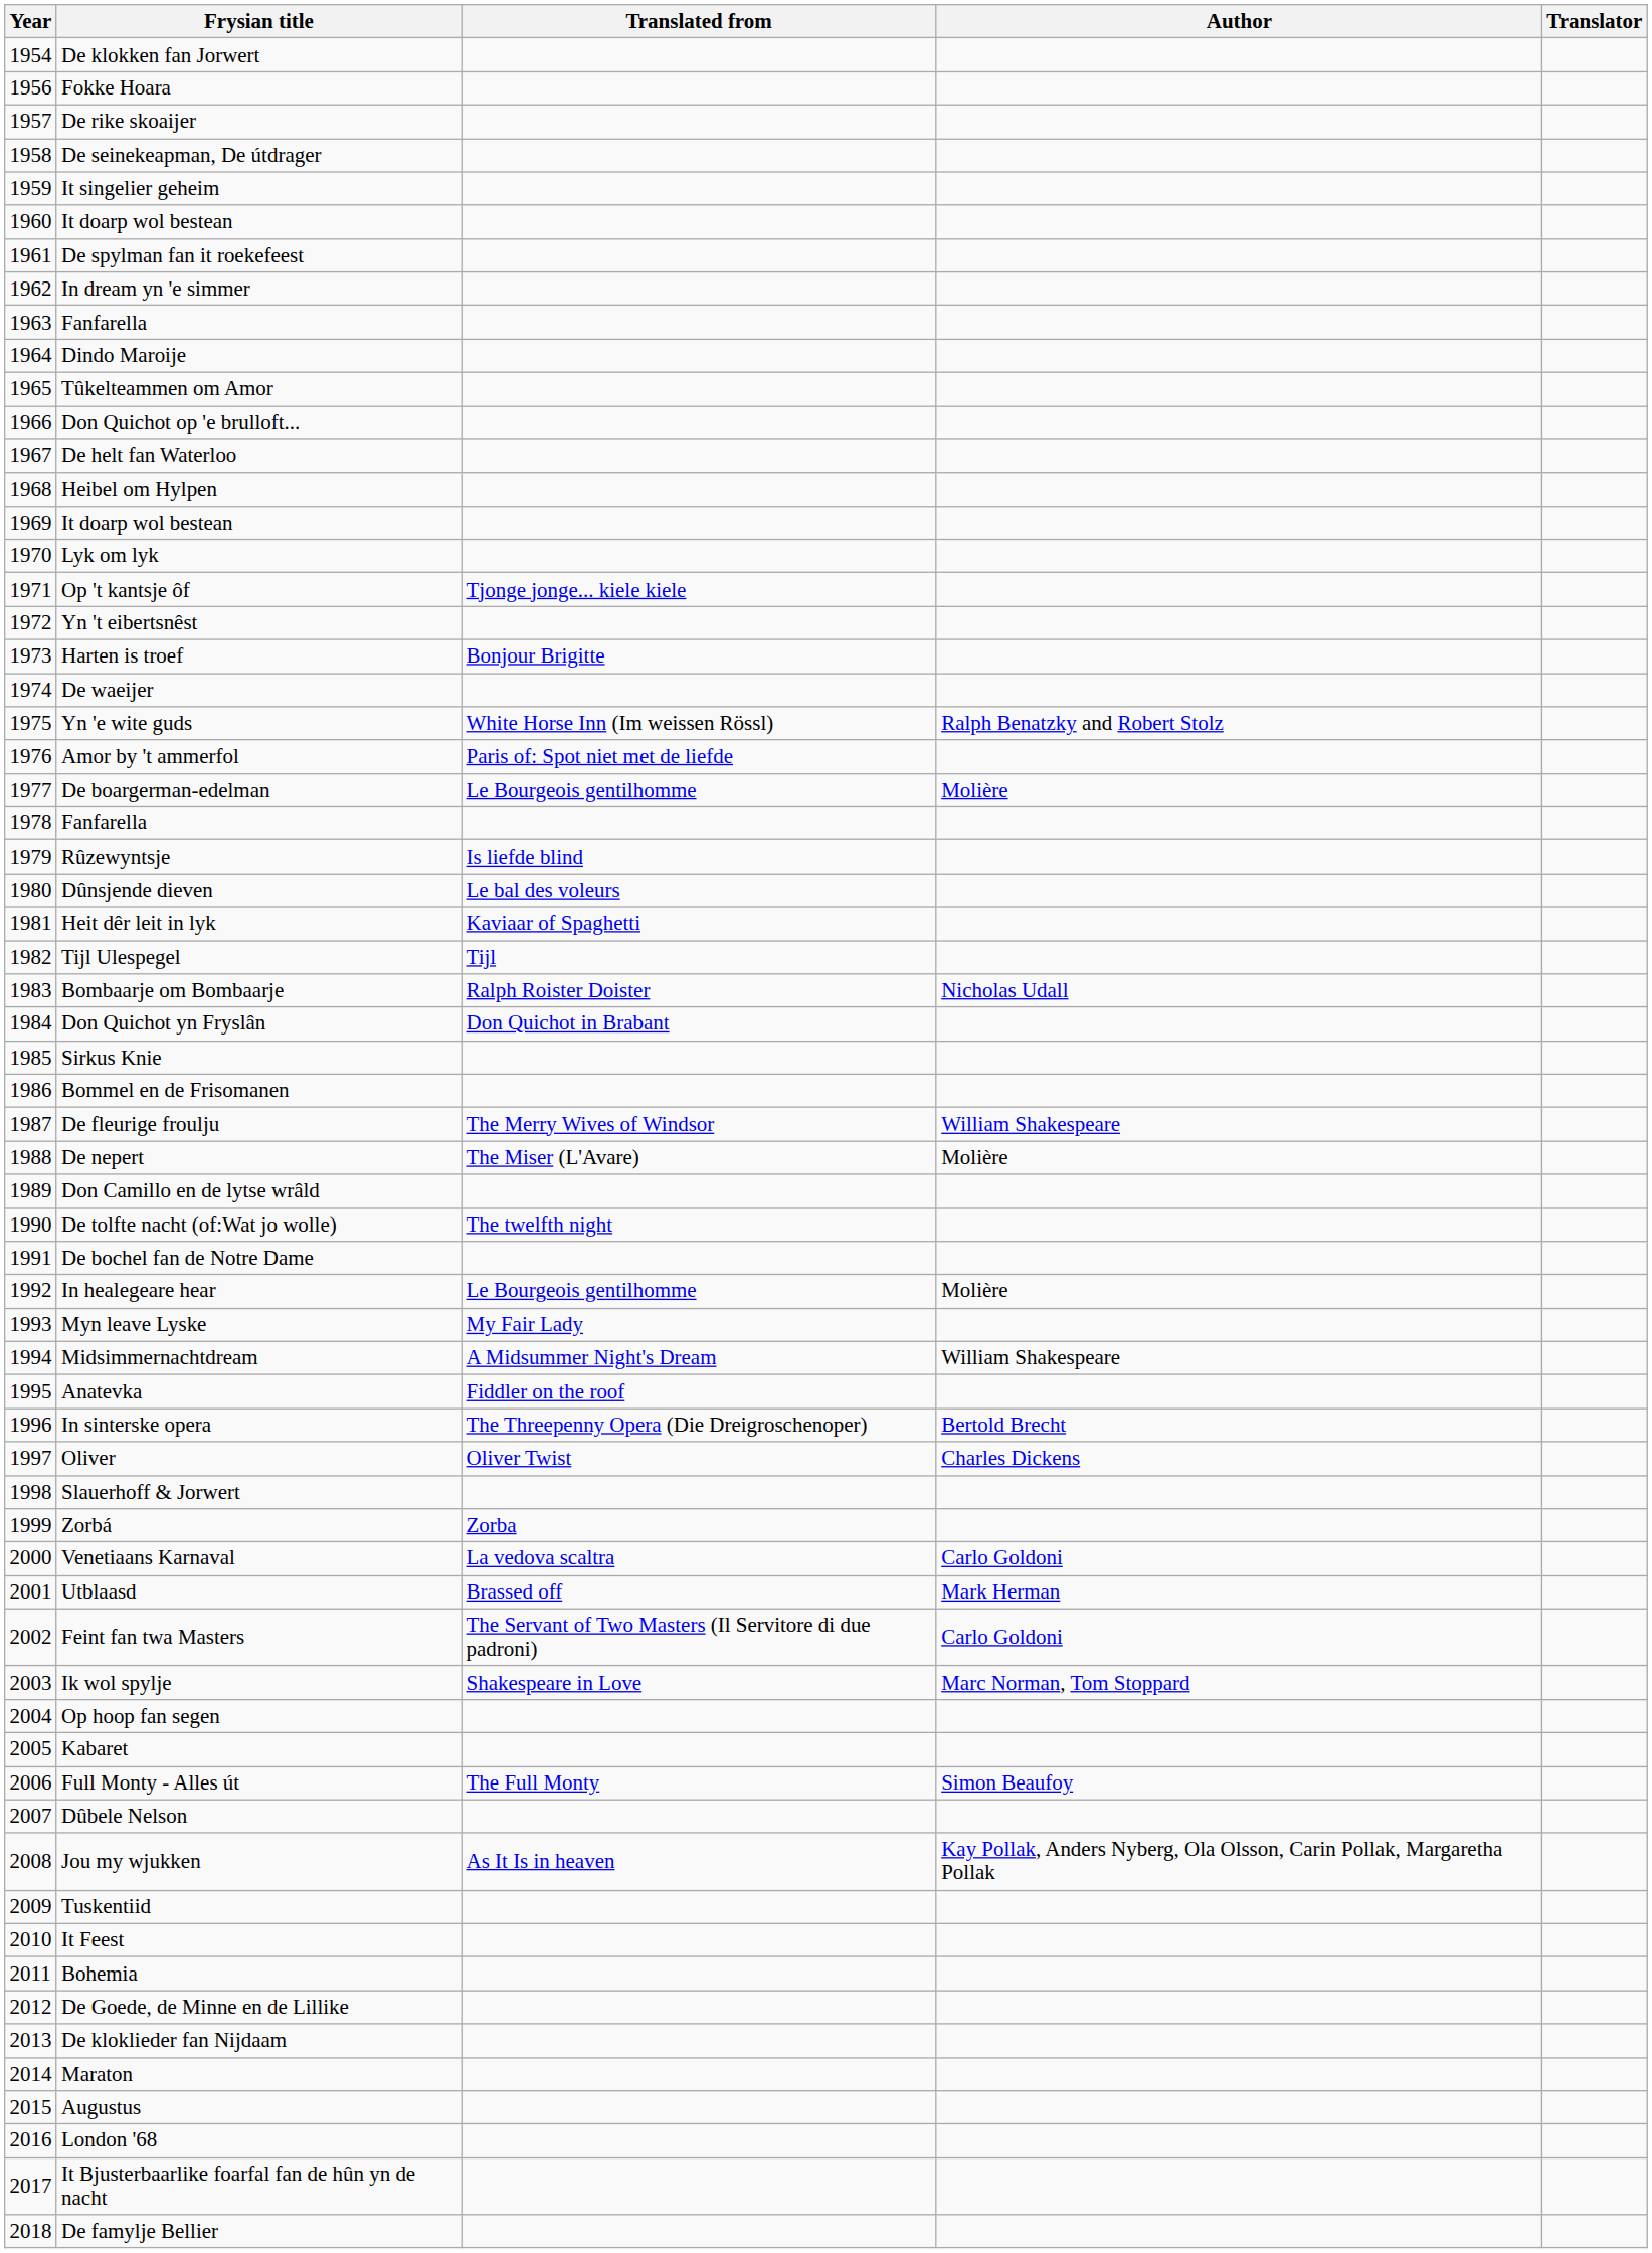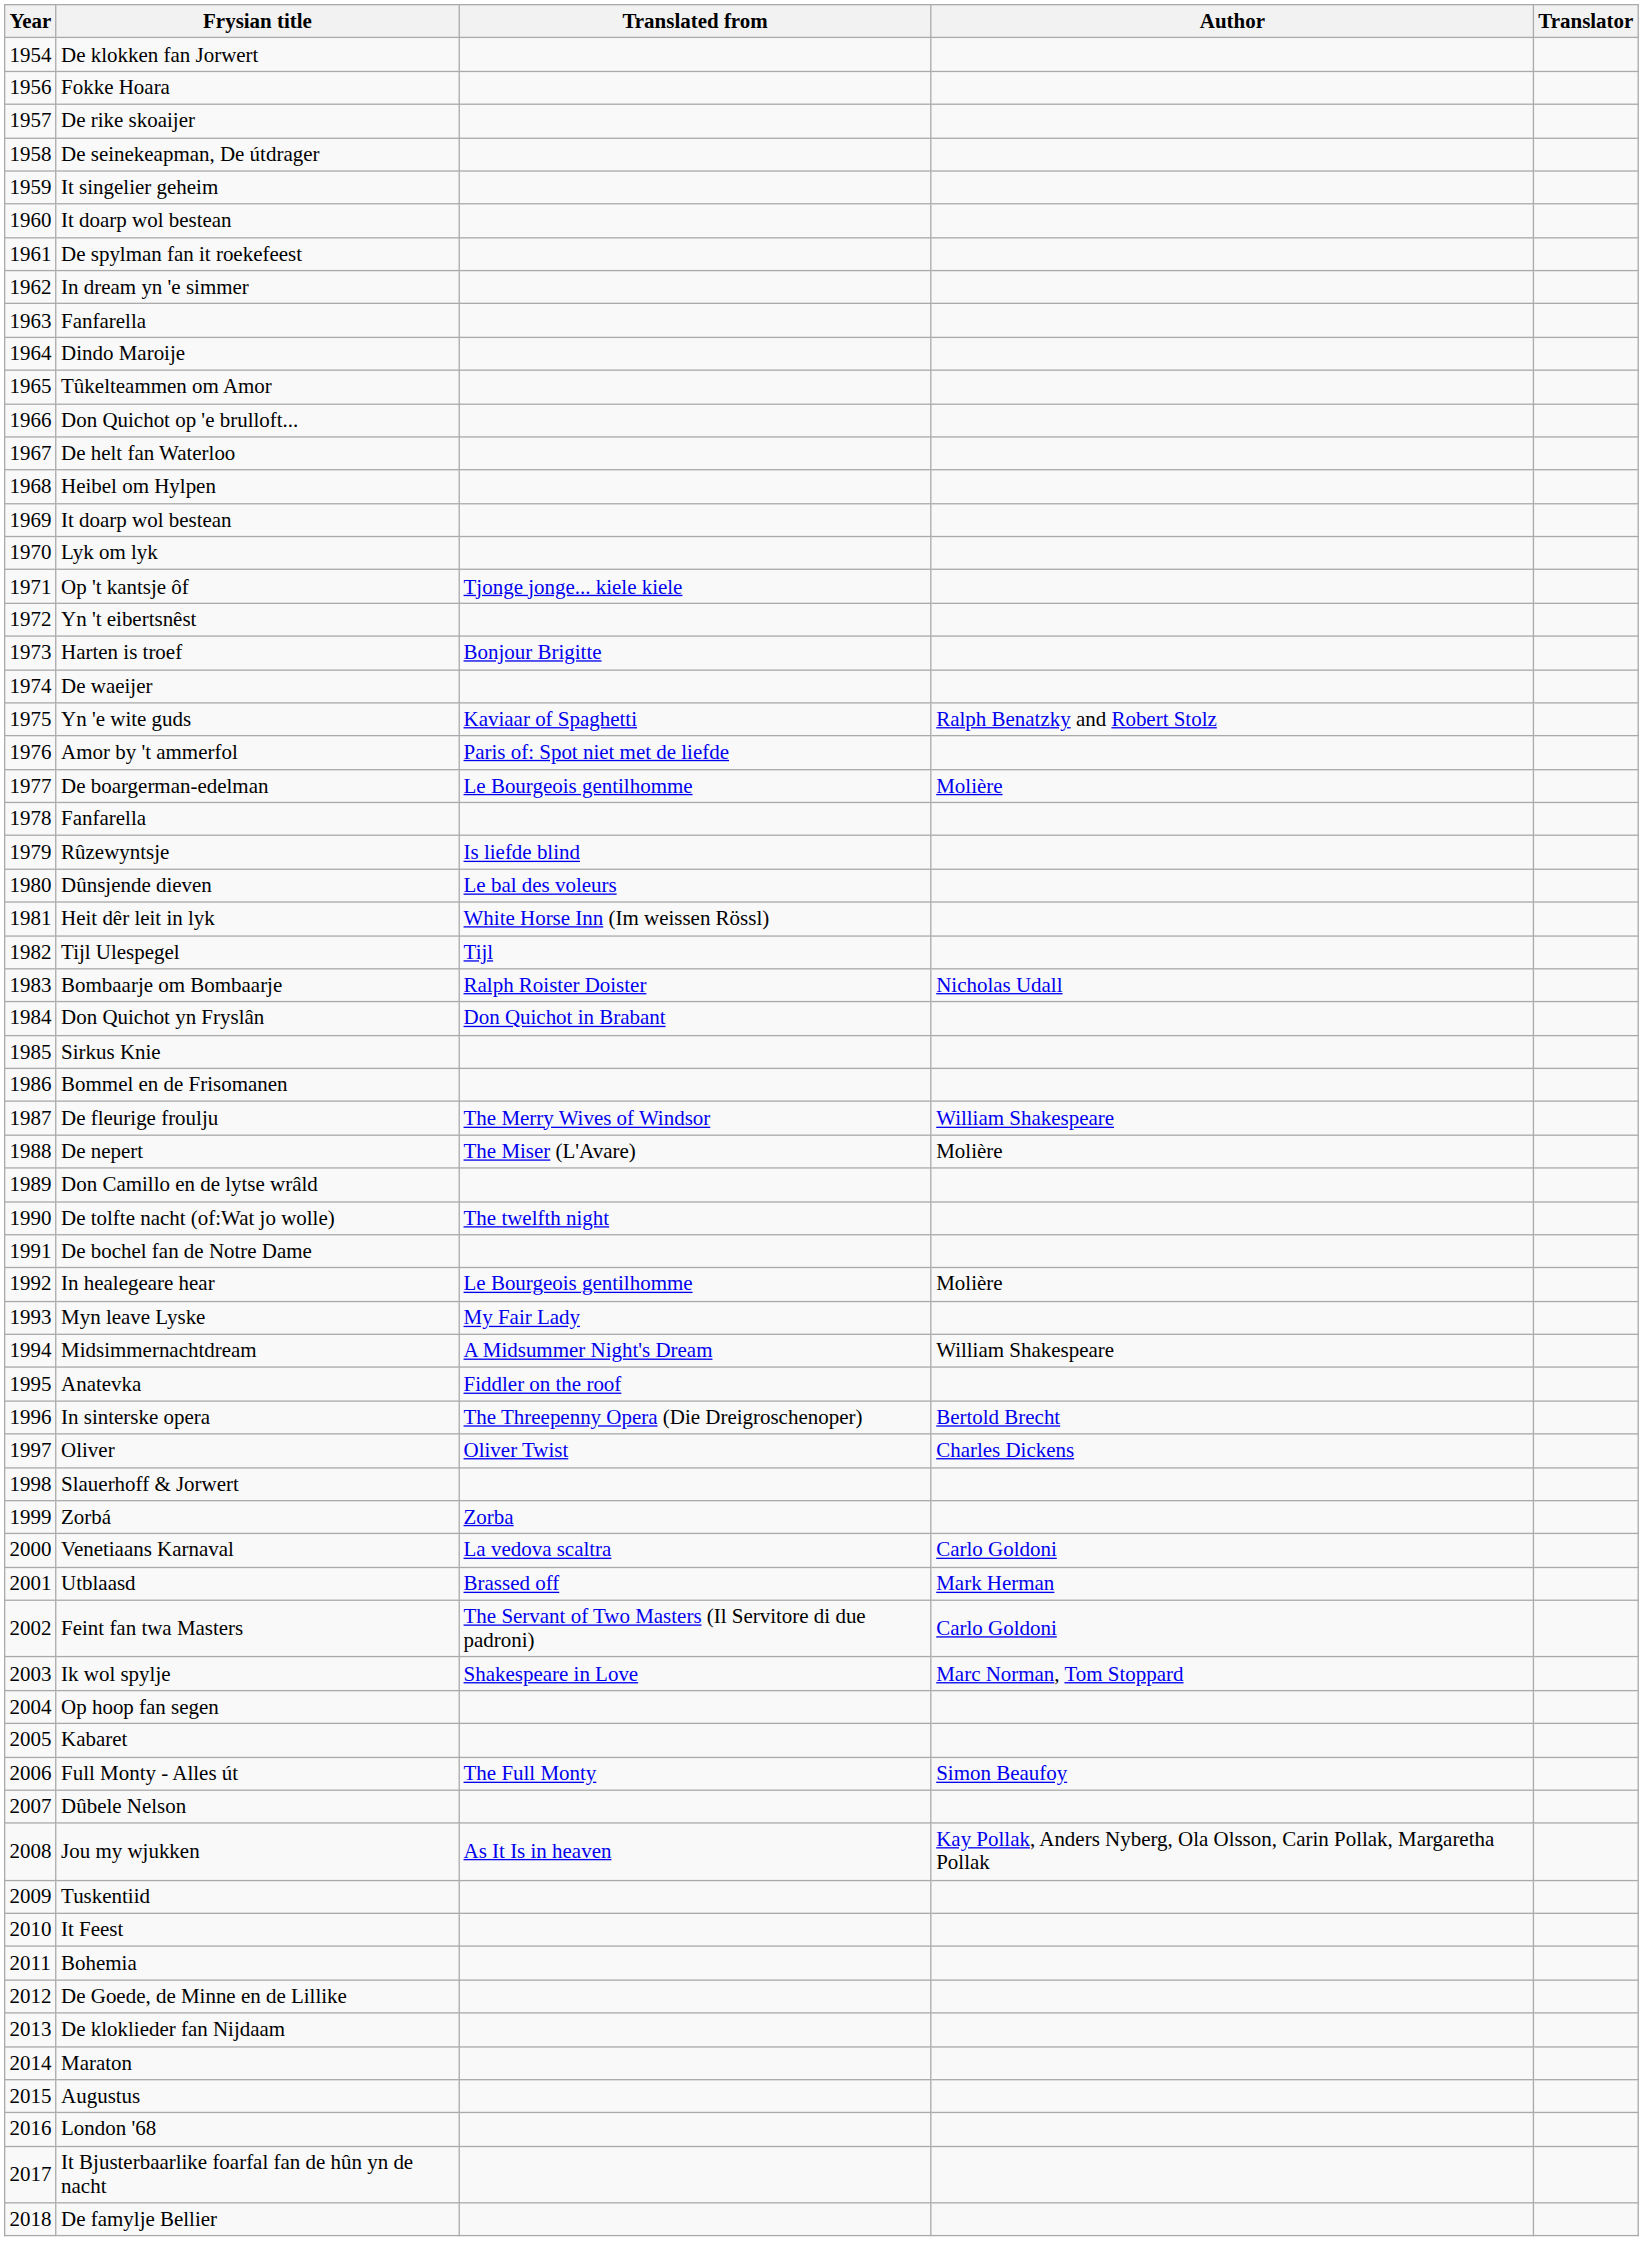 <table class="wikitable sortable">
 <tr>
 <th>Year</th>
 <th>Frysian title</th>
 <th>Translated from</th>
 <th>Author</th>
 <th>Translator</th>
 </tr>
 <tr>
 <td>1954</td>
 <td>De klokken fan Jorwert</td>
 <td></td>
 <td></td>
 <td></td>
 </tr>
 <tr>
 <td>1956</td>
 <td>Fokke Hoara</td>
 <td></td>
 <td></td>
 <td></td>
 </tr>
 <tr>
 <td>1957</td>
 <td>De rike skoaijer</td>
 <td></td>
 <td></td>
 <td></td>
 </tr>
 <tr>
 <td>1958</td>
 <td>De seinekeapman, De útdrager</td>
 <td></td>
 <td></td>
 <td></td>
 </tr>
 <tr>
 <td>1959</td>
 <td>It singelier geheim</td>
 <td></td>
 <td></td>
 <td></td>
 </tr>
 <tr>
 <td>1960</td>
 <td>It doarp wol bestean</td>
 <td></td>
 <td></td>
 <td></td>
 </tr>
 <tr>
 <td>1961</td>
 <td>De spylman fan it roekefeest</td>
 <td></td>
 <td></td>
 <td></td>
 </tr>
 <tr>
 <td>1962</td>
 <td>In dream yn 'e simmer</td>
 <td></td>
 <td></td>
 <td></td>
 </tr>
 <tr>
 <td>1963</td>
 <td>Fanfarella</td>
 <td></td>
 <td></td>
 <td></td>
 </tr>
 <tr>
 <td>1964</td>
 <td>Dindo Maroije</td>
 <td></td>
 <td></td>
 <td></td>
 </tr>
 <tr>
 <td>1965</td>
 <td>Tûkelteammen om Amor</td>
 <td></td>
 <td></td>
 <td></td>
 </tr>
 <tr>
 <td>1966</td>
 <td>Don Quichot op 'e brulloft...</td>
 <td></td>
 <td></td>
 <td></td>
 </tr>
 <tr>
 <td>1967</td>
 <td>De helt fan Waterloo</td>
 <td></td>
 <td></td>
 <td></td>
 </tr>
 <tr>
 <td>1968</td>
 <td>Heibel om Hylpen</td>
 <td></td>
 <td></td>
 <td></td>
 </tr>
 <tr>
 <td>1969</td>
 <td>It doarp wol bestean</td>
 <td></td>
 <td></td>
 </tr>
 <tr>
 <td>1970</td>
 <td>Lyk om lyk</td>
 <td></td>
 <td></td>
 <td></td>
 </tr>
 <tr>
 <td>1971</td>
 <td>Op 't kantsje ôf</td>
 <td><a href='#'>Tjonge jonge... kiele kiele</a></td>
 <td></td>
 <td></td>
 </tr>
 <tr>
 <td>1972</td>
 <td>Yn 't eibertsnêst</td>
 <td></td>
 <td></td>
 <td></td>
 </tr>
 <tr>
 <td>1973</td>
 <td>Harten is troef</td>
 <td><a href='#'>Bonjour Brigitte</a></td>
 <td></td>
 <td></td>
 </tr>
 <tr>
 <td>1974</td>
 <td>De waeijer</td>
 <td></td>
 <td></td>
 <td></td>
 </tr>
 <tr>
 <td>1975</td>
 <td>Yn 'e wite guds</td>
-<td><a href='#'>White Horse Inn</a> (Im weissen Rössl)</td>
+<td><a href='#'>Kaviaar of Spaghetti</a></td>
 <td><a href='#'>Ralph Benatzky</a> and <a href='#'>Robert Stolz</a></td>
 <td></td>
 </tr>
 <tr>
 <td>1976</td>
 <td>Amor by 't ammerfol</td>
 <td><a href='#'>Paris of: Spot niet met de liefde</a></td>
 <td></td>
 <td></td>
 </tr>
 <tr>
 <td>1977</td>
 <td>De boargerman-edelman</td>
 <td><a href='#'>Le Bourgeois gentilhomme</a></td>
 <td><a href='#'>Molière</a></td>
 <td></td>
 </tr>
 <tr>
 <td>1978</td>
 <td>Fanfarella</td>
 <td></td>
 <td></td>
 <td></td>
 </tr>
 <tr>
 <td>1979</td>
 <td>Rûzewyntsje</td>
 <td><a href='#'>Is liefde blind</a></td>
 <td></td>
 <td></td>
 </tr>
 <tr>
 <td>1980</td>
 <td>Dûnsjende dieven</td>
 <td><a href='#'>Le bal des voleurs</a></td>
 <td></td>
 <td></td>
 </tr>
 <tr>
 <td>1981</td>
 <td>Heit dêr leit in lyk</td>
-<td><a href='#'>Kaviaar of Spaghetti</a></td>
+<td><a href='#'>White Horse Inn</a> (Im weissen Rössl)</td>
 <td></td>
 <td></td>
 </tr>
 <tr>
 <td>1982</td>
 <td>Tijl Ulespegel</td>
 <td><a href='#'>Tijl</a></td>
 <td></td>
 <td></td>
 </tr>
 <tr>
 <td>1983</td>
 <td>Bombaarje om Bombaarje</td>
 <td><a href='#'>Ralph Roister Doister</a></td>
 <td><a href='#'>Nicholas Udall</a></td>
 <td></td>
 </tr>
 <tr>
 <td>1984</td>
 <td>Don Quichot yn Fryslân</td>
 <td><a href='#'>Don Quichot in Brabant</a></td>
 <td></td>
 <td></td>
 </tr>
 <tr>
 <td>1985</td>
 <td>Sirkus Knie</td>
 <td></td>
 <td></td>
 <td></td>
 </tr>
 <tr>
 <td>1986</td>
 <td>Bommel en de Frisomanen</td>
 <td></td>
 <td></td>
 <td></td>
 </tr>
 <tr>
 <td>1987</td>
 <td>De fleurige froulju</td>
 <td><a href='#'>The Merry Wives of Windsor</a></td>
 <td><a href='#'>William Shakespeare</a></td>
 <td></td>
 </tr>
 <tr>
 <td>1988</td>
 <td>De nepert</td>
 <td><a href='#'>The Miser</a> (L'Avare)</td>
 <td>Molière</td>
 <td></td>
 </tr>
 <tr>
 <td>1989</td>
 <td>Don Camillo en de lytse wrâld</td>
 <td></td>
 <td></td>
 <td></td>
 </tr>
 <tr>
 <td>1990</td>
 <td>De tolfte nacht (of:Wat jo wolle)</td>
 <td><a href='#'>The twelfth night</a></td>
 <td></td>
 <td></td>
 </tr>
 <tr>
 <td>1991</td>
 <td>De bochel fan de Notre Dame</td>
 <td></td>
 <td></td>
 <td></td>
 </tr>
 <tr>
 <td>1992</td>
 <td>In healegeare hear</td>
 <td><a href='#'>Le Bourgeois gentilhomme</a></td>
 <td>Molière</td>
 <td></td>
 </tr>
 <tr>
 <td>1993</td>
 <td>Myn leave Lyske</td>
 <td><a href='#'>My Fair Lady</a></td>
 <td></td>
 <td></td>
 </tr>
 <tr>
 <td>1994</td>
 <td>Midsimmernachtdream</td>
 <td><a href='#'>A Midsummer Night's Dream</a></td>
 <td>William Shakespeare</td>
 <td></td>
 </tr>
 <tr>
 <td>1995</td>
 <td>Anatevka</td>
 <td><a href='#'>Fiddler on the roof</a></td>
 <td></td>
 <td></td>
 </tr>
 <tr>
 <td>1996</td>
 <td>In sinterske opera</td>
 <td><a href='#'>The Threepenny Opera</a> (Die Dreigroschenoper)</td>
 <td><a href='#'>Bertold Brecht</a></td>
 <td></td>
 </tr>
 <tr>
 <td>1997</td>
 <td>Oliver</td>
 <td><a href='#'>Oliver Twist</a></td>
 <td><a href='#'>Charles Dickens</a></td>
 <td></td>
 </tr>
 <tr>
 <td>1998</td>
 <td>Slauerhoff & Jorwert</td>
 <td></td>
 <td></td>
 <td></td>
 </tr>
 <tr>
 <td>1999</td>
 <td>Zorbá</td>
 <td><a href='#'>Zorba</a></td>
 <td></td>
 <td></td>
 </tr>
 <tr>
 <td>2000</td>
 <td>Venetiaans Karnaval</td>
 <td><a href='#'>La vedova scaltra</a></td>
 <td><a href='#'>Carlo Goldoni</a></td>
 <td></td>
 </tr>
 <tr>
 <td>2001</td>
 <td>Utblaasd</td>
 <td><a href='#'>Brassed off</a></td>
 <td><a href='#'>Mark Herman</a></td>
 <td></td>
 </tr>
 <tr>
 <td>2002</td>
 <td>Feint fan twa Masters</td>
 <td><a href='#'>The Servant of Two Masters</a> (Il Servitore di due padroni)</td>
 <td><a href='#'>Carlo Goldoni</a></td>
 <td></td>
 </tr>
 <tr>
 <td>2003</td>
 <td>Ik wol spylje</td>
 <td><a href='#'>Shakespeare in Love</a></td>
 <td><a href='#'>Marc Norman</a>, <a href='#'>Tom Stoppard</a></td>
 <td></td>
 </tr>
 <tr>
 <td>2004</td>
 <td>Op hoop fan segen</td>
 <td></td>
 <td></td>
 <td></td>
 </tr>
 <tr>
 <td>2005</td>
 <td>Kabaret</td>
 <td></td>
 <td></td>
 <td></td>
 </tr>
 <tr>
 <td>2006</td>
 <td>Full Monty - Alles út</td>
 <td><a href='#'>The Full Monty</a></td>
 <td><a href='#'>Simon Beaufoy</a></td>
 <td></td>
 </tr>
 <tr>
 <td>2007</td>
 <td>Dûbele Nelson</td>
 <td></td>
 <td></td>
 <td></td>
 </tr>
 <tr>
 <td>2008</td>
 <td>Jou my wjukken</td>
 <td><a href='#'>As It Is in heaven</a></td>
 <td><a href='#'>Kay Pollak</a>, Anders Nyberg, Ola Olsson, Carin Pollak, Margaretha Pollak</td>
 <td></td>
 </tr>
 <tr>
 <td>2009</td>
 <td>Tuskentiid</td>
 <td></td>
 <td></td>
 <td></td>
 </tr>
 <tr>
 <td>2010</td>
 <td>It Feest</td>
 <td></td>
 <td></td>
 <td></td>
 </tr>
 <tr>
 <td>2011</td>
 <td>Bohemia</td>
 <td></td>
 <td></td>
 <td></td>
 </tr>
 <tr>
 <td>2012</td>
 <td>De Goede, de Minne en de Lillike</td>
 <td></td>
 <td></td>
 <td></td>
 </tr>
 <tr>
 <td>2013</td>
 <td>De kloklieder fan Nijdaam</td>
 <td></td>
 <td></td>
 <td></td>
 </tr>
 <tr>
 <td>2014</td>
 <td>Maraton</td>
 <td></td>
 <td></td>
 <td></td>
 </tr>
 <tr>
 <td>2015</td>
 <td>Augustus</td>
 <td></td>
 <td></td>
 <td></td>
 </tr>
 <tr>
 <td>2016</td>
 <td>London '68</td>
 <td></td>
 <td></td>
 <td></td>
 </tr>
 <tr>
 <td>2017</td>
 <td>It Bjusterbaarlike foarfal fan de hûn yn de nacht</td>
 <td></td>
 <td></td>
 <td></td>
 </tr>
 <tr>
 <td>2018</td>
 <td>De famylje Bellier</td>
 <td></td>
 <td></td>
 <td></td>
 </tr>
 </table>
